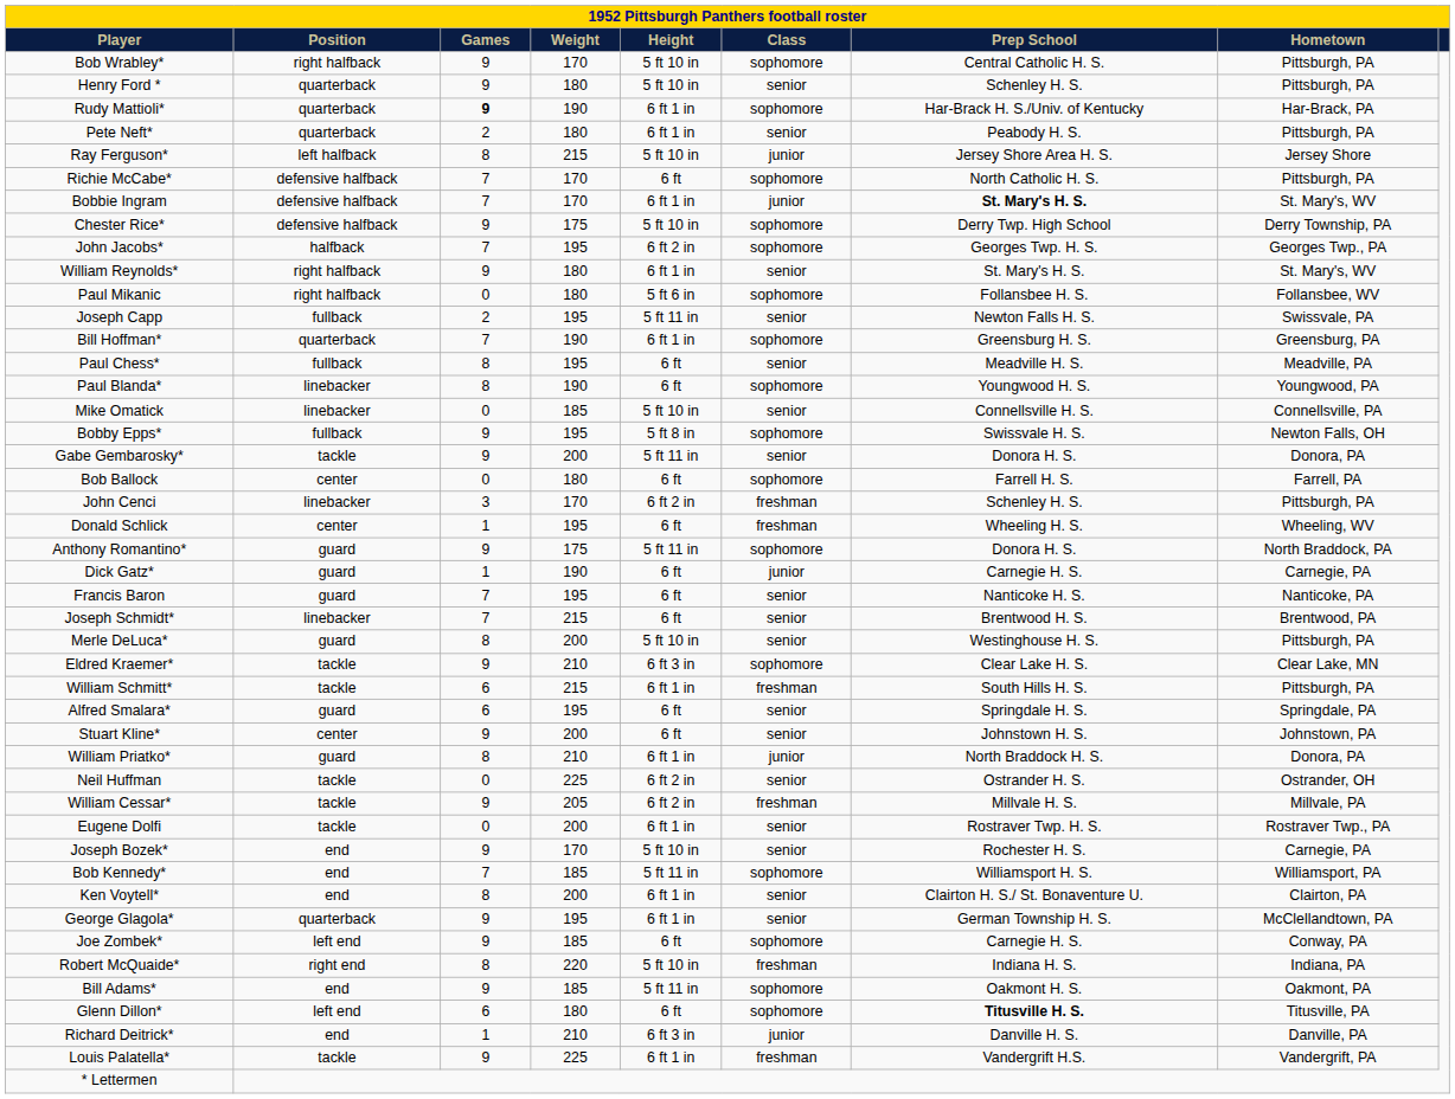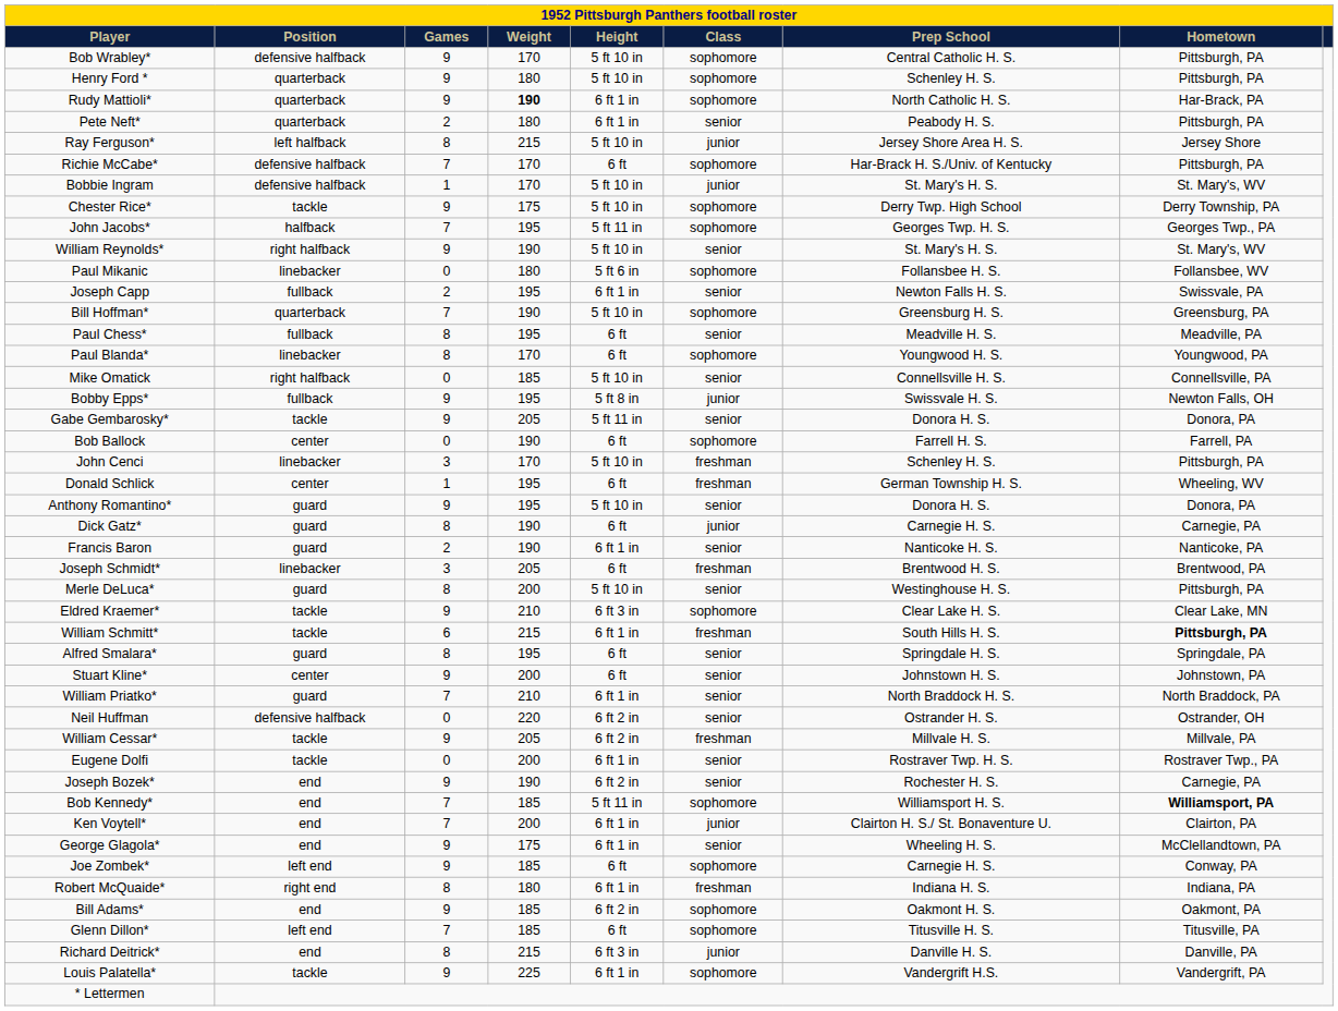 <table class="wikitable collapsible collapsed" style="margin: left; text-align:right; width:100%;">
 <tr>
 <th colspan="10" ; style="background:gold; color:darkblue; text-align: center;"><strong>1952 Pittsburgh Panthers football roster</strong></th>
 </tr>
 <tr align="center"  style="background:#091C44; color:#CEC499;">
 <td><strong>Player</strong></td>
 <td><strong>Position</strong></td>
 <td><strong>Games</strong></td>
 <td><strong>Weight</strong></td>
 <td><strong>Height</strong></td>
 <td><strong>Class</strong></td>
 <td><strong>Prep School</strong></td>
 <td><strong>Hometown</strong></td>
 <td></td>
 </tr>
 <tr align="center" bgcolor="">
 <td>Bob Wrabley*</td>
-<td>right halfback</td>
+<td>defensive halfback</td>
 <td>9</td>
 <td>170</td>
 <td>5 ft 10 in</td>
 <td>sophomore</td>
 <td>Central Catholic H. S.</td>
 <td>Pittsburgh, PA</td>
 </tr>
 <tr align="center" bgcolor="">
 <td>Henry Ford *</td>
 <td>quarterback</td>
 <td>9</td>
 <td>180</td>
 <td>5 ft 10 in</td>
-<td>senior</td>
+<td>sophomore</td>
 <td>Schenley H. S.</td>
 <td>Pittsburgh, PA</td>
 </tr>
 <tr align="center" bgcolor="">
 <td>Rudy Mattioli*</td>
 <td>quarterback</td>
-<td><strong>9</strong></td>
-<td>190</td>
+<td>9</td>
+<td><strong>190</strong></td>
 <td>6 ft 1 in</td>
 <td>sophomore</td>
-<td>Har-Brack H. S./Univ. of Kentucky</td>
+<td>North Catholic H. S.</td>
 <td>Har-Brack, PA</td>
 </tr>
 <tr align="center" bgcolor="">
 <td>Pete Neft*</td>
 <td>quarterback</td>
 <td>2</td>
 <td>180</td>
 <td>6 ft 1 in</td>
 <td>senior</td>
 <td>Peabody H. S.</td>
 <td>Pittsburgh, PA</td>
 </tr>
 <tr align="center" bgcolor="">
 <td>Ray Ferguson*</td>
 <td>left halfback</td>
 <td>8</td>
 <td>215</td>
 <td>5 ft 10 in</td>
 <td>junior</td>
 <td>Jersey Shore Area H. S.</td>
 <td>Jersey Shore</td>
 </tr>
 <tr align="center" bgcolor="">
 <td>Richie McCabe*</td>
 <td>defensive halfback</td>
 <td>7</td>
 <td>170</td>
 <td>6 ft</td>
 <td>sophomore</td>
-<td>North Catholic H. S.</td>
+<td>Har-Brack H. S./Univ. of Kentucky</td>
 <td>Pittsburgh, PA</td>
 </tr>
 <tr align="center" bgcolor="">
 <td>Bobbie Ingram</td>
 <td>defensive halfback</td>
-<td>7</td>
+<td>1</td>
 <td>170</td>
-<td>6 ft 1 in</td>
+<td>5 ft 10 in</td>
 <td>junior</td>
-<td><strong>St. Mary's H. S.</strong></td>
+<td>St. Mary's H. S.</td>
 <td>St. Mary's, WV</td>
 </tr>
 <tr align="center" bgcolor="">
 <td>Chester Rice*</td>
-<td>defensive halfback</td>
+<td>tackle</td>
 <td>9</td>
 <td>175</td>
 <td>5 ft 10 in</td>
 <td>sophomore</td>
 <td>Derry Twp. High School</td>
 <td>Derry Township, PA</td>
 </tr>
 <tr align="center" bgcolor="">
 <td>John Jacobs*</td>
 <td>halfback</td>
 <td>7</td>
 <td>195</td>
-<td>6 ft 2 in</td>
+<td>5 ft 11 in</td>
 <td>sophomore</td>
 <td>Georges Twp. H. S.</td>
 <td>Georges Twp., PA</td>
 </tr>
 <tr align="center" bgcolor="">
 <td>William Reynolds*</td>
 <td>right halfback</td>
 <td>9</td>
-<td>180</td>
-<td>6 ft 1 in</td>
+<td>190</td>
+<td>5 ft 10 in</td>
 <td>senior</td>
 <td>St. Mary's H. S.</td>
 <td>St. Mary's, WV</td>
 </tr>
 <tr align="center" bgcolor="">
 <td>Paul Mikanic</td>
-<td>right halfback</td>
+<td>linebacker</td>
 <td>0</td>
 <td>180</td>
 <td>5 ft 6 in</td>
 <td>sophomore</td>
 <td>Follansbee H. S.</td>
 <td>Follansbee, WV</td>
 </tr>
 <tr align="center" bgcolor="">
 <td>Joseph Capp</td>
 <td>fullback</td>
 <td>2</td>
 <td>195</td>
-<td>5 ft 11 in</td>
+<td>6 ft 1 in</td>
 <td>senior</td>
 <td>Newton Falls H. S.</td>
 <td>Swissvale, PA</td>
 </tr>
 <tr align="center" bgcolor="">
 <td>Bill Hoffman*</td>
 <td>quarterback</td>
 <td>7</td>
 <td>190</td>
-<td>6 ft 1 in</td>
+<td>5 ft 10 in</td>
 <td>sophomore</td>
 <td>Greensburg H. S.</td>
 <td>Greensburg, PA</td>
 </tr>
 <tr align="center" bgcolor="">
 <td>Paul Chess*</td>
 <td>fullback</td>
 <td>8</td>
 <td>195</td>
 <td>6 ft</td>
 <td>senior</td>
 <td>Meadville H. S.</td>
 <td>Meadville, PA</td>
 </tr>
 <tr align="center" bgcolor="">
 <td>Paul Blanda*</td>
 <td>linebacker</td>
 <td>8</td>
-<td>190</td>
+<td>170</td>
 <td>6 ft</td>
 <td>sophomore</td>
 <td>Youngwood H. S.</td>
 <td>Youngwood, PA</td>
 </tr>
 <tr align="center" bgcolor="">
 <td>Mike Omatick</td>
-<td>linebacker</td>
+<td>right halfback</td>
 <td>0</td>
 <td>185</td>
 <td>5 ft 10 in</td>
 <td>senior</td>
 <td>Connellsville H. S.</td>
 <td>Connellsville, PA</td>
 </tr>
 <tr align="center" bgcolor="">
 <td>Bobby Epps*</td>
 <td>fullback</td>
 <td>9</td>
 <td>195</td>
 <td>5 ft 8 in</td>
-<td>sophomore</td>
+<td>junior</td>
 <td>Swissvale H. S.</td>
 <td>Newton Falls, OH</td>
 </tr>
 <tr align="center" bgcolor="">
 <td>Gabe Gembarosky*</td>
 <td>tackle</td>
 <td>9</td>
-<td>200</td>
+<td>205</td>
 <td>5 ft 11 in</td>
 <td>senior</td>
 <td>Donora H. S.</td>
 <td>Donora, PA</td>
 </tr>
 <tr align="center" bgcolor="">
 <td>Bob Ballock</td>
 <td>center</td>
 <td>0</td>
-<td>180</td>
+<td>190</td>
 <td>6 ft</td>
 <td>sophomore</td>
 <td>Farrell H. S.</td>
 <td>Farrell, PA</td>
 </tr>
 <tr align="center" bgcolor="">
 <td>John Cenci</td>
 <td>linebacker</td>
 <td>3</td>
 <td>170</td>
-<td>6 ft 2 in</td>
+<td>5 ft 10 in</td>
 <td>freshman</td>
 <td>Schenley H. S.</td>
 <td>Pittsburgh, PA</td>
 </tr>
 <tr align="center" bgcolor="">
 <td>Donald Schlick</td>
 <td>center</td>
 <td>1</td>
 <td>195</td>
 <td>6 ft</td>
 <td>freshman</td>
-<td>Wheeling H. S.</td>
+<td>German Township H. S.</td>
 <td>Wheeling, WV</td>
 </tr>
 <tr align="center" bgcolor="">
 <td>Anthony Romantino*</td>
 <td>guard</td>
 <td>9</td>
-<td>175</td>
-<td>5 ft 11 in</td>
-<td>sophomore</td>
+<td>195</td>
+<td>5 ft 10 in</td>
+<td>senior</td>
 <td>Donora H. S.</td>
-<td>North Braddock, PA</td>
+<td>Donora, PA</td>
 </tr>
 <tr align="center" bgcolor="">
 <td>Dick Gatz*</td>
 <td>guard</td>
-<td>1</td>
+<td>8</td>
 <td>190</td>
 <td>6 ft</td>
 <td>junior</td>
 <td>Carnegie H. S.</td>
 <td>Carnegie, PA</td>
 </tr>
 <tr align="center" bgcolor="">
 <td>Francis Baron</td>
 <td>guard</td>
-<td>7</td>
-<td>195</td>
-<td>6 ft</td>
+<td>2</td>
+<td>190</td>
+<td>6 ft 1 in</td>
 <td>senior</td>
 <td>Nanticoke H. S.</td>
 <td>Nanticoke, PA</td>
 </tr>
 <tr align="center" bgcolor="">
 <td>Joseph Schmidt*</td>
 <td>linebacker</td>
-<td>7</td>
-<td>215</td>
+<td>3</td>
+<td>205</td>
 <td>6 ft</td>
-<td>senior</td>
+<td>freshman</td>
 <td>Brentwood H. S.</td>
 <td>Brentwood, PA</td>
 </tr>
 <tr align="center" bgcolor="">
 <td>Merle DeLuca*</td>
 <td>guard</td>
 <td>8</td>
 <td>200</td>
 <td>5 ft 10 in</td>
 <td>senior</td>
 <td>Westinghouse H. S.</td>
 <td>Pittsburgh, PA</td>
 </tr>
 <tr align="center" bgcolor="">
 <td>Eldred Kraemer*</td>
 <td>tackle</td>
 <td>9</td>
 <td>210</td>
 <td>6 ft 3 in</td>
 <td>sophomore</td>
 <td>Clear Lake H. S.</td>
 <td>Clear Lake, MN</td>
 </tr>
 <tr align="center" bgcolor="">
 <td>William Schmitt*</td>
 <td>tackle</td>
 <td>6</td>
 <td>215</td>
 <td>6 ft 1 in</td>
 <td>freshman</td>
 <td>South Hills H. S.</td>
-<td>Pittsburgh, PA</td>
+<td><strong>Pittsburgh, PA</strong></td>
 </tr>
 <tr align="center" bgcolor="">
 <td>Alfred Smalara*</td>
 <td>guard</td>
-<td>6</td>
+<td>8</td>
 <td>195</td>
 <td>6 ft</td>
 <td>senior</td>
 <td>Springdale H. S.</td>
 <td>Springdale, PA</td>
 </tr>
 <tr align="center" bgcolor="">
 <td>Stuart Kline*</td>
 <td>center</td>
 <td>9</td>
 <td>200</td>
 <td>6 ft</td>
 <td>senior</td>
 <td>Johnstown H. S.</td>
 <td>Johnstown, PA</td>
 </tr>
 <tr align="center" bgcolor="">
 <td>William Priatko*</td>
 <td>guard</td>
-<td>8</td>
+<td>7</td>
 <td>210</td>
 <td>6 ft 1 in</td>
-<td>junior</td>
+<td>senior</td>
 <td>North Braddock H. S.</td>
-<td>Donora, PA</td>
+<td>North Braddock, PA</td>
 </tr>
 <tr align="center" bgcolor="">
 <td>Neil Huffman</td>
-<td>tackle</td>
+<td>defensive halfback</td>
 <td>0</td>
-<td>225</td>
+<td>220</td>
 <td>6 ft 2 in</td>
 <td>senior</td>
 <td>Ostrander H. S.</td>
 <td>Ostrander, OH</td>
 </tr>
 <tr align="center" bgcolor="">
 <td>William Cessar*</td>
 <td>tackle</td>
 <td>9</td>
 <td>205</td>
 <td>6 ft 2 in</td>
 <td>freshman</td>
 <td>Millvale H. S.</td>
 <td>Millvale, PA</td>
 </tr>
 <tr align="center" bgcolor="">
 <td>Eugene Dolfi</td>
 <td>tackle</td>
 <td>0</td>
 <td>200</td>
 <td>6 ft 1 in</td>
 <td>senior</td>
 <td>Rostraver Twp. H. S.</td>
 <td>Rostraver Twp., PA</td>
 </tr>
 <tr align="center" bgcolor="">
 <td>Joseph Bozek*</td>
 <td>end</td>
 <td>9</td>
-<td>170</td>
-<td>5 ft 10 in</td>
+<td>190</td>
+<td>6 ft 2 in</td>
 <td>senior</td>
 <td>Rochester H. S.</td>
 <td>Carnegie, PA</td>
 </tr>
 <tr align="center" bgcolor="">
 <td>Bob Kennedy*</td>
 <td>end</td>
 <td>7</td>
 <td>185</td>
 <td>5 ft 11 in</td>
 <td>sophomore</td>
 <td>Williamsport H. S.</td>
-<td>Williamsport, PA</td>
+<td><strong>Williamsport, PA</strong></td>
 </tr>
 <tr align="center" bgcolor="">
 <td>Ken Voytell*</td>
 <td>end</td>
-<td>8</td>
+<td>7</td>
 <td>200</td>
 <td>6 ft 1 in</td>
-<td>senior</td>
+<td>junior</td>
 <td>Clairton H. S./ St. Bonaventure U.</td>
 <td>Clairton, PA</td>
 </tr>
 <tr align="center" bgcolor="">
 <td>George Glagola*</td>
-<td>quarterback</td>
+<td>end</td>
 <td>9</td>
-<td>195</td>
+<td>175</td>
 <td>6 ft 1 in</td>
 <td>senior</td>
-<td>German Township H. S.</td>
+<td>Wheeling H. S.</td>
 <td>McClellandtown, PA</td>
 </tr>
 <tr align="center" bgcolor="">
 <td>Joe Zombek*</td>
 <td>left end</td>
 <td>9</td>
 <td>185</td>
 <td>6 ft</td>
 <td>sophomore</td>
 <td>Carnegie H. S.</td>
 <td>Conway, PA</td>
 </tr>
 <tr align="center" bgcolor="">
 <td>Robert McQuaide*</td>
 <td>right end</td>
 <td>8</td>
-<td>220</td>
-<td>5 ft 10 in</td>
+<td>180</td>
+<td>6 ft 1 in</td>
 <td>freshman</td>
 <td>Indiana H. S.</td>
 <td>Indiana, PA</td>
 </tr>
 <tr align="center" bgcolor="">
 <td>Bill Adams*</td>
 <td>end</td>
 <td>9</td>
 <td>185</td>
-<td>5 ft 11 in</td>
+<td>6 ft 2 in</td>
 <td>sophomore</td>
 <td>Oakmont H. S.</td>
 <td>Oakmont, PA</td>
 </tr>
 <tr align="center" bgcolor="">
 <td>Glenn Dillon*</td>
 <td>left end</td>
-<td>6</td>
-<td>180</td>
+<td>7</td>
+<td>185</td>
 <td>6 ft</td>
 <td>sophomore</td>
-<td><strong>Titusville H. S.</strong></td>
+<td>Titusville H. S.</td>
 <td>Titusville, PA</td>
 </tr>
 <tr align="center" bgcolor="">
 <td>Richard Deitrick*</td>
 <td>end</td>
-<td>1</td>
-<td>210</td>
+<td>8</td>
+<td>215</td>
 <td>6 ft  3 in</td>
 <td>junior</td>
 <td>Danville H. S.</td>
 <td>Danville, PA</td>
 </tr>
 <tr align="center" bgcolor="">
 <td>Louis Palatella*</td>
 <td>tackle</td>
 <td>9</td>
 <td>225</td>
 <td>6 ft 1 in</td>
-<td>freshman</td>
+<td>sophomore</td>
 <td>Vandergrift H.S.</td>
 <td>Vandergrift, PA</td>
 </tr>
 <tr align="center" bgcolor="">
 <td>* Lettermen<br></td>
 </tr>
 </table>
